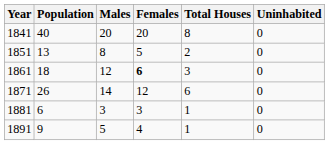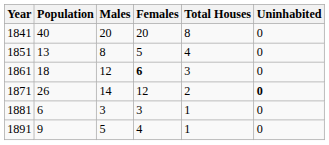 <table class="wikitable">
 <tr>
 <th>Year</th>
 <th>Population</th>
 <th>Males</th>
 <th>Females</th>
 <th>Total Houses</th>
 <th>Uninhabited</th>
 </tr>
 <tr>
 <td>1841</td>
 <td>40</td>
 <td>20</td>
 <td>20</td>
 <td>8</td>
 <td>0</td>
 </tr>
 <tr>
 <td>1851</td>
 <td>13</td>
 <td>8</td>
 <td>5</td>
-<td>2</td>
+<td>4</td>
 <td>0</td>
 </tr>
 <tr>
 <td>1861</td>
 <td>18</td>
 <td>12</td>
 <td><strong>6</strong></td>
 <td>3</td>
 <td>0</td>
 </tr>
 <tr>
 <td>1871</td>
 <td>26</td>
 <td>14</td>
 <td>12</td>
-<td>6</td>
-<td>0</td>
+<td>2</td>
+<td><strong>0</strong></td>
 </tr>
 <tr>
 <td>1881</td>
 <td>6</td>
 <td>3</td>
 <td>3</td>
 <td>1</td>
 <td>0</td>
 </tr>
 <tr>
 <td>1891</td>
 <td>9</td>
 <td>5</td>
 <td>4</td>
 <td>1</td>
 <td>0</td>
 </tr>
 </table>
